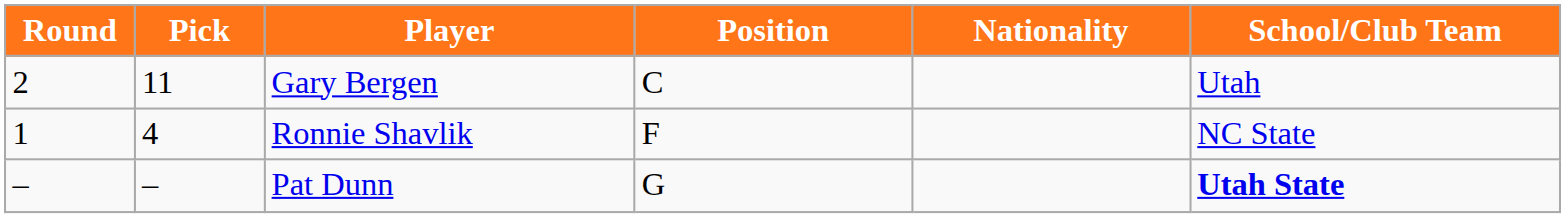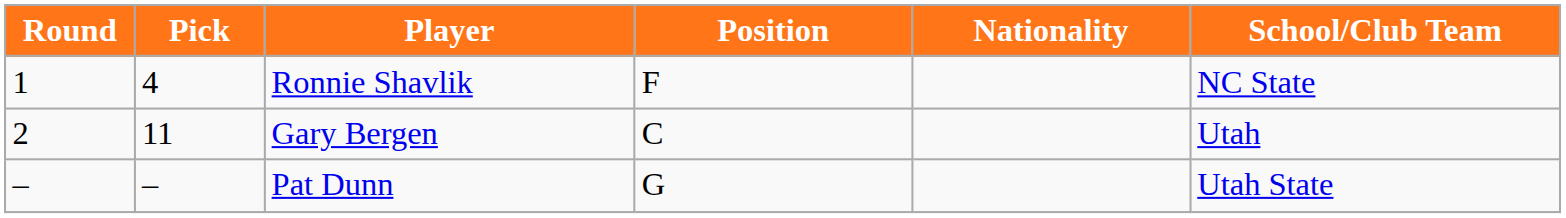 <table class="wikitable sortable sortable">
 <tr>
 <th style="background:#FF7518;color:#FFFFFF;" width="7%">Round</th>
 <th style="background:#FF7518;color:#FFFFFF;" width="7%">Pick</th>
 <th style="background:#FF7518;color:#FFFFFF;" width="20%">Player</th>
 <th style="background:#FF7518;color:#FFFFFF;" width="15%">Position</th>
 <th style="background:#FF7518;color:#FFFFFF;" width="15%">Nationality</th>
 <th style="background:#FF7518;color:#FFFFFF;" width="20%">School/Club Team</th>
 </tr>
 <tr>
+<td>1</td>
+<td>4</td>
+<td><a href='#'>Ronnie Shavlik</a></td>
+<td>F</td>
+<td></td>
+<td><a href='#'>NC State</a></td>
+</tr>
+<tr>
 <td>2</td>
 <td>11</td>
 <td><a href='#'>Gary Bergen</a></td>
 <td>C</td>
 <td></td>
 <td><a href='#'>Utah</a></td>
 </tr>
 <tr>
-<td>1</td>
-<td>4</td>
-<td><a href='#'>Ronnie Shavlik</a></td>
-<td>F</td>
-<td></td>
-<td><a href='#'>NC State</a></td>
-</tr>
-<tr>
 <td>–</td>
 <td>–</td>
 <td><a href='#'>Pat Dunn</a></td>
 <td>G</td>
 <td></td>
-<td><strong><a href='#'>Utah State</a></strong></td>
+<td><a href='#'>Utah State</a></td>
 </tr>
 </table>
